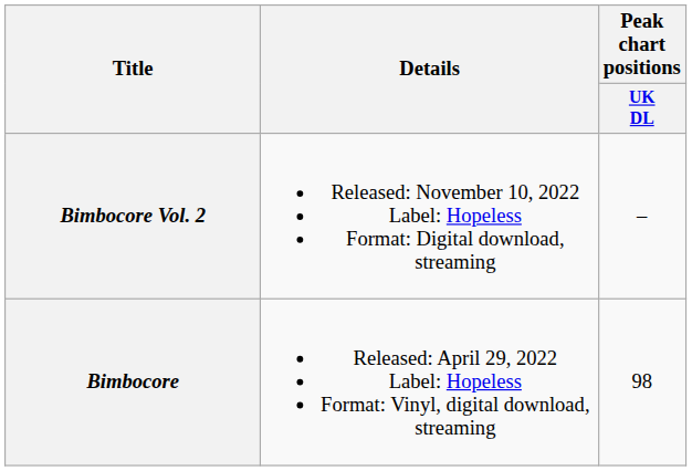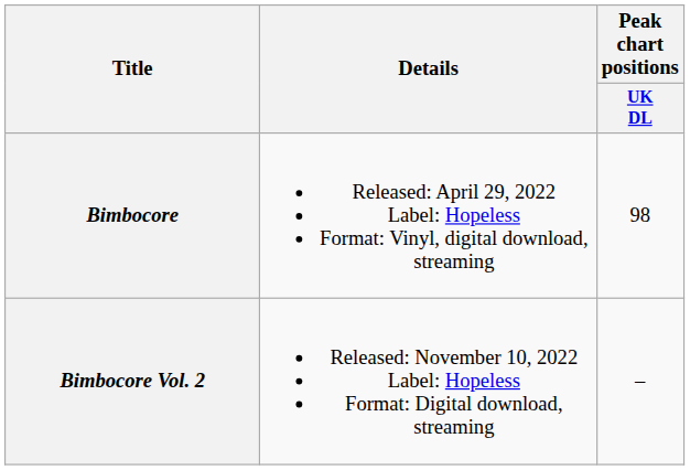 <table class="wikitable plainrowheaders" style="text-align:center;" border="1">
 <tr>
 <th scope="col" rowspan="2" style="width:12em;">Title</th>
 <th scope="col" rowspan="2" style="width:16em;">Details</th>
 <th colspan="1" scope="col">Peak chart positions</th>
 </tr>
 <tr>
 <th scope="col" style="width:3em;font-size:85%;"><a href='#'>UK<br>DL</a><br></th>
 </tr>
 <tr>
+<th scope="row"><em>Bimbocore</em></th>
+<td><br><ul><li>Released: April 29, 2022</li><li>Label: <a href='#'>Hopeless</a></li><li>Format: Vinyl, digital download, streaming</li></ul></td>
+<td>98</td>
+</tr>
+<tr>
 <th scope="row"><em>Bimbocore Vol. 2</em></th>
 <td><br><ul><li>Released: November 10, 2022</li><li>Label: <a href='#'>Hopeless</a></li><li>Format: Digital download, streaming</li></ul></td>
 <td>–</td>
 </tr>
-<tr>
-<th scope="row"><em>Bimbocore</em></th>
-<td><br><ul><li>Released: April 29, 2022</li><li>Label: <a href='#'>Hopeless</a></li><li>Format: Vinyl, digital download, streaming</li></ul></td>
-<td>98</td>
-</tr>
 </table>
